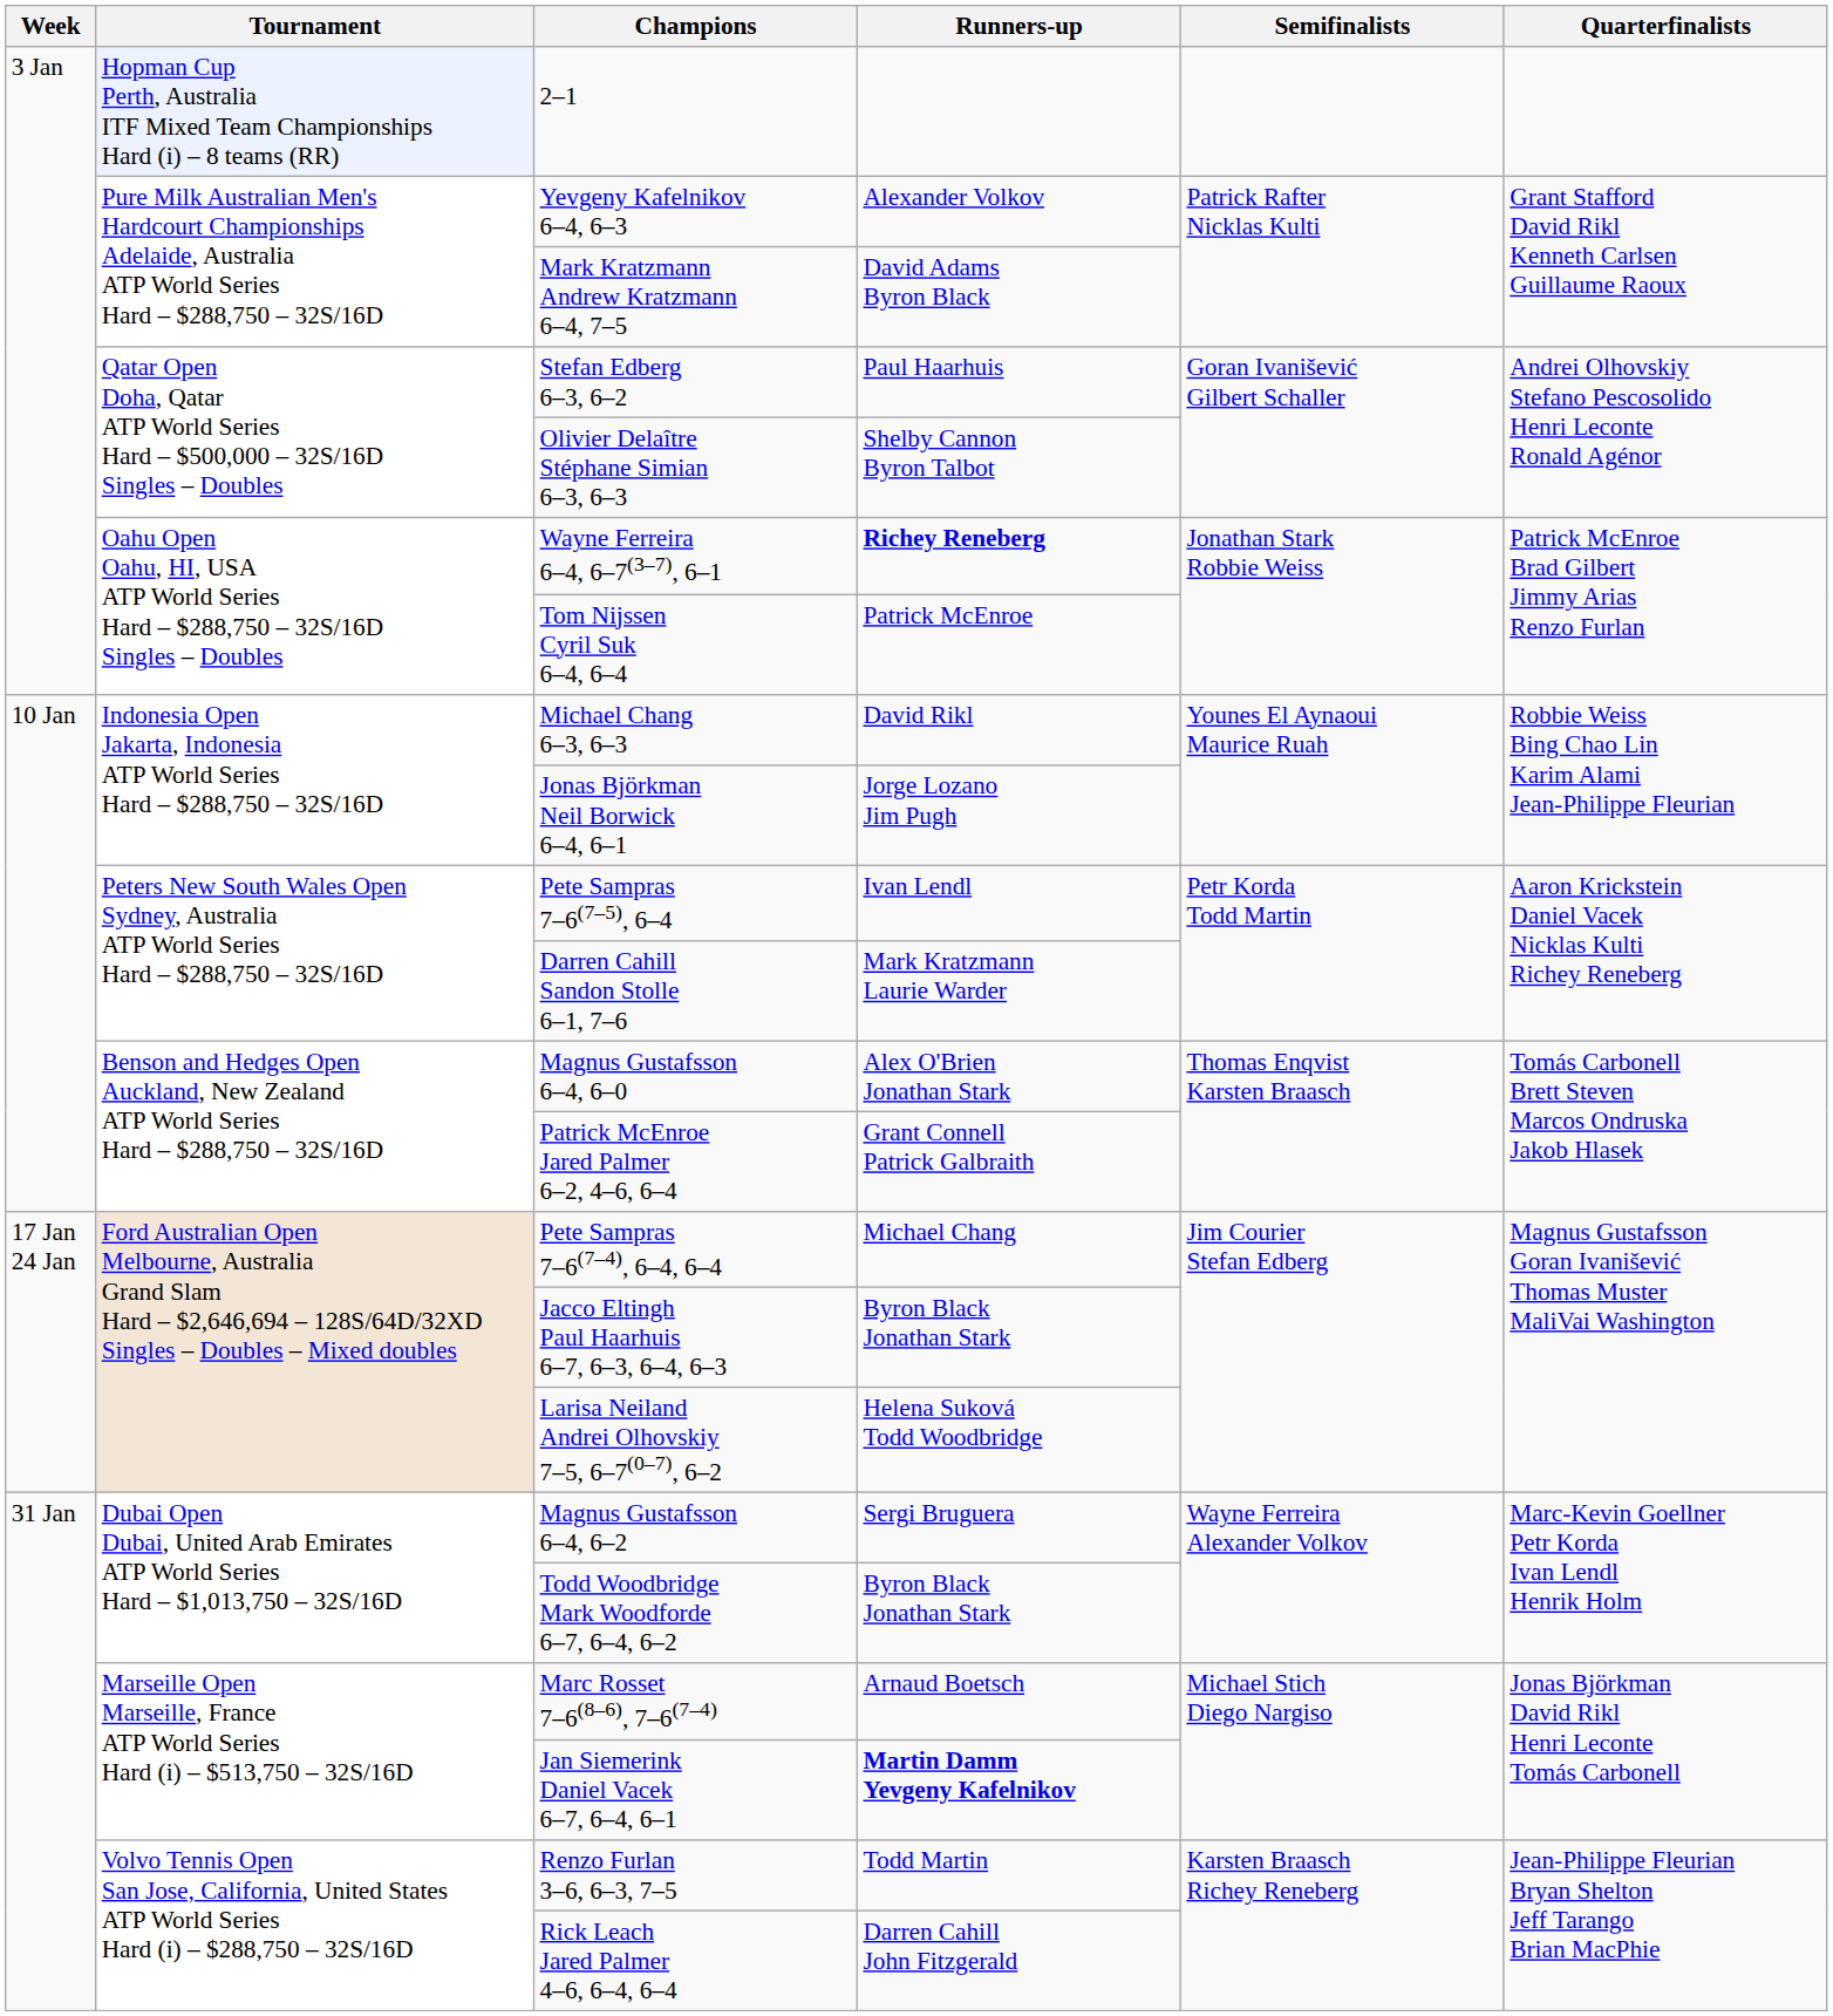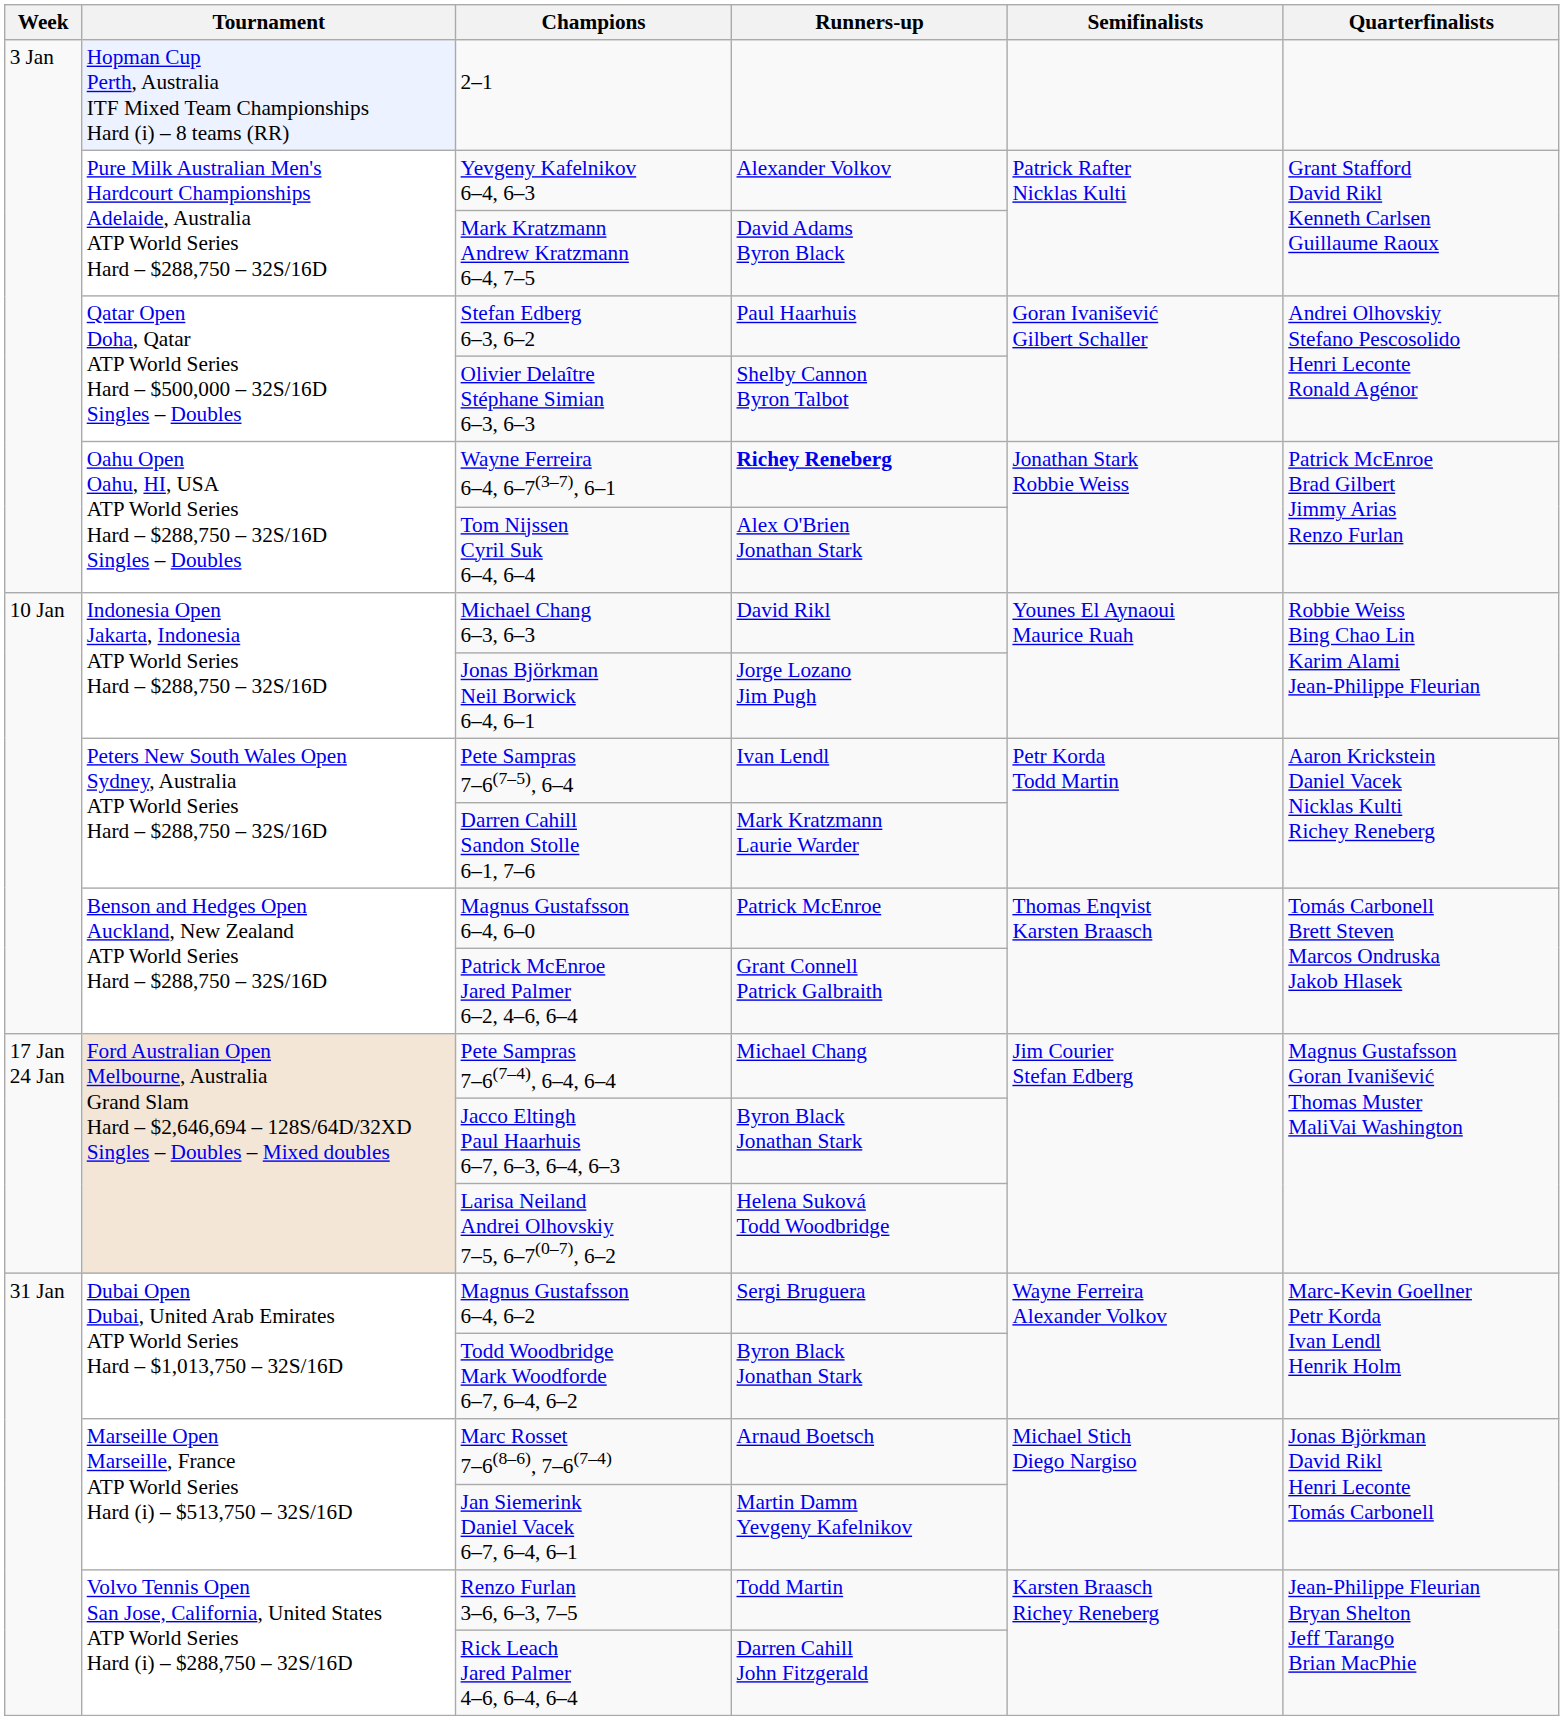 <table class=wikitable style=font-size:95%>
 <tr>
 <th style="width:48px;">Week</th>
 <th style="width:260px;">Tournament</th>
 <th style="width:190px;">Champions</th>
 <th style="width:190px;">Runners-up</th>
 <th style="width:190px;">Semifinalists</th>
 <th style="width:190px;">Quarterfinalists</th>
 </tr>
 <tr valign=top>
 <td rowspan=7>3 Jan</td>
 <td style="background:#ECF2FF;"><a href='#'>Hopman Cup</a><br> <a href='#'>Perth</a>, Australia<br>ITF Mixed Team Championships<br> Hard (i) – 8 teams (RR)</td>
 <td><br>2–1</td>
 <td></td>
 <td><br></td>
 <td><br><br><br></td>
 </tr>
 <tr valign=top>
 <td style="background:#FFF;" rowspan=2><a href='#'>Pure Milk Australian Men's <br> Hardcourt Championships</a><br> <a href='#'>Adelaide</a>, Australia<br>ATP World Series<br>Hard – $288,750 – 32S/16D</td>
 <td> <a href='#'>Yevgeny Kafelnikov</a><br> 6–4, 6–3</td>
 <td> <a href='#'>Alexander Volkov</a></td>
 <td rowspan=2> <a href='#'>Patrick Rafter</a><br> <a href='#'>Nicklas Kulti</a></td>
 <td rowspan=2> <a href='#'>Grant Stafford</a><br> <a href='#'>David Rikl</a><br> <a href='#'>Kenneth Carlsen</a><br> <a href='#'>Guillaume Raoux</a></td>
 </tr>
 <tr valign=top>
 <td> <a href='#'>Mark Kratzmann</a><br> <a href='#'>Andrew Kratzmann</a><br> 6–4, 7–5</td>
 <td> <a href='#'>David Adams</a><br> <a href='#'>Byron Black</a></td>
 </tr>
 <tr valign=top>
 <td style="background:#FFF;" rowspan=2><a href='#'>Qatar Open</a><br> <a href='#'>Doha</a>, Qatar<br>ATP World Series<br>Hard – $500,000 – 32S/16D <br> <a href='#'>Singles</a> – <a href='#'>Doubles</a></td>
 <td> <a href='#'>Stefan Edberg</a><br> 6–3, 6–2</td>
 <td> <a href='#'>Paul Haarhuis</a></td>
 <td rowspan=2> <a href='#'>Goran Ivanišević</a><br> <a href='#'>Gilbert Schaller</a></td>
 <td rowspan=2> <a href='#'>Andrei Olhovskiy</a><br> <a href='#'>Stefano Pescosolido</a><br> <a href='#'>Henri Leconte</a><br> <a href='#'>Ronald Agénor</a></td>
 </tr>
 <tr valign=top>
 <td> <a href='#'>Olivier Delaître</a><br> <a href='#'>Stéphane Simian</a><br> 6–3, 6–3</td>
 <td> <a href='#'>Shelby Cannon</a><br> <a href='#'>Byron Talbot</a></td>
 </tr>
 <tr valign=top>
 <td style="background:#FFF;" rowspan=2><a href='#'>Oahu Open</a><br> <a href='#'>Oahu</a>, <a href='#'>HI</a>, USA<br>ATP World Series<br>Hard – $288,750 – 32S/16D <br> <a href='#'>Singles</a> – <a href='#'>Doubles</a></td>
 <td> <a href='#'>Wayne Ferreira</a><br> 6–4, 6–7<sup>(3–7)</sup>, 6–1</td>
 <td><strong> <a href='#'>Richey Reneberg</a></strong></td>
 <td rowspan=2> <a href='#'>Jonathan Stark</a><br> <a href='#'>Robbie Weiss</a></td>
 <td rowspan=2> <a href='#'>Patrick McEnroe</a><br> <a href='#'>Brad Gilbert</a><br> <a href='#'>Jimmy Arias</a><br> <a href='#'>Renzo Furlan</a></td>
 </tr>
 <tr valign=top>
 <td> <a href='#'>Tom Nijssen</a><br> <a href='#'>Cyril Suk</a><br> 6–4, 6–4</td>
-<td> <a href='#'>Patrick McEnroe</a></td>
+<td> <a href='#'>Alex O'Brien</a><br> <a href='#'>Jonathan Stark</a></td>
 </tr>
 <tr valign=top>
 <td rowspan=6>10 Jan</td>
 <td style="background:#FFF;" rowspan=2><a href='#'>Indonesia Open</a><br> <a href='#'>Jakarta</a>, <a href='#'>Indonesia</a><br>ATP World Series<br>Hard – $288,750 – 32S/16D</td>
 <td> <a href='#'>Michael Chang</a><br> 6–3, 6–3</td>
 <td> <a href='#'>David Rikl</a></td>
 <td rowspan=2> <a href='#'>Younes El Aynaoui</a><br> <a href='#'>Maurice Ruah</a></td>
 <td rowspan=2> <a href='#'>Robbie Weiss</a><br> <a href='#'>Bing Chao Lin</a><br> <a href='#'>Karim Alami</a><br> <a href='#'>Jean-Philippe Fleurian</a></td>
 </tr>
 <tr valign=top>
 <td> <a href='#'>Jonas Björkman</a><br> <a href='#'>Neil Borwick</a><br> 6–4, 6–1</td>
 <td> <a href='#'>Jorge Lozano</a><br> <a href='#'>Jim Pugh</a></td>
 </tr>
 <tr valign=top>
 <td style="background:#FFF;" rowspan=2><a href='#'>Peters New South Wales Open</a><br> <a href='#'>Sydney</a>, Australia<br>ATP World Series<br>Hard – $288,750 – 32S/16D</td>
 <td> <a href='#'>Pete Sampras</a><br> 7–6<sup>(7–5)</sup>, 6–4</td>
 <td> <a href='#'>Ivan Lendl</a></td>
 <td rowspan=2> <a href='#'>Petr Korda</a><br> <a href='#'>Todd Martin</a></td>
 <td rowspan=2> <a href='#'>Aaron Krickstein</a><br> <a href='#'>Daniel Vacek</a><br> <a href='#'>Nicklas Kulti</a><br> <a href='#'>Richey Reneberg</a></td>
 </tr>
 <tr valign=top>
 <td> <a href='#'>Darren Cahill</a><br> <a href='#'>Sandon Stolle</a><br> 6–1, 7–6</td>
 <td> <a href='#'>Mark Kratzmann</a><br> <a href='#'>Laurie Warder</a></td>
 </tr>
 <tr valign=top>
 <td style="background:#FFF;" rowspan=2><a href='#'>Benson and Hedges Open</a><br> <a href='#'>Auckland</a>, New Zealand<br>ATP World Series<br>Hard – $288,750 – 32S/16D</td>
 <td> <a href='#'>Magnus Gustafsson</a><br> 6–4, 6–0</td>
-<td> <a href='#'>Alex O'Brien</a><br> <a href='#'>Jonathan Stark</a></td>
+<td> <a href='#'>Patrick McEnroe</a></td>
 <td rowspan=2> <a href='#'>Thomas Enqvist</a><br> <a href='#'>Karsten Braasch</a></td>
 <td rowspan=2> <a href='#'>Tomás Carbonell</a><br> <a href='#'>Brett Steven</a><br> <a href='#'>Marcos Ondruska</a><br> <a href='#'>Jakob Hlasek</a></td>
 </tr>
 <tr valign=top>
 <td> <a href='#'>Patrick McEnroe</a><br> <a href='#'>Jared Palmer</a><br> 6–2, 4–6, 6–4</td>
 <td> <a href='#'>Grant Connell</a><br> <a href='#'>Patrick Galbraith</a></td>
 </tr>
 <tr valign=top>
 <td rowspan=3>17 Jan<br>24 Jan</td>
 <td bgcolor="#F3E6D7" rowspan=3><a href='#'>Ford Australian Open</a><br> <a href='#'>Melbourne</a>, Australia<br>Grand Slam<br>Hard – $2,646,694 – 128S/64D/32XD <br> <a href='#'>Singles</a> – <a href='#'>Doubles</a> – <a href='#'>Mixed doubles</a></td>
 <td> <a href='#'>Pete Sampras</a><br>7–6<sup>(7–4)</sup>, 6–4, 6–4</td>
 <td> <a href='#'>Michael Chang</a></td>
 <td rowspan=3> <a href='#'>Jim Courier</a> <br>  <a href='#'>Stefan Edberg</a></td>
 <td rowspan=3> <a href='#'>Magnus Gustafsson</a> <br>  <a href='#'>Goran Ivanišević</a> <br>  <a href='#'>Thomas Muster</a> <br>  <a href='#'>MaliVai Washington</a></td>
 </tr>
 <tr valign=top>
 <td> <a href='#'>Jacco Eltingh</a><br> <a href='#'>Paul Haarhuis</a><br> 6–7, 6–3, 6–4, 6–3</td>
 <td> <a href='#'>Byron Black</a><br> <a href='#'>Jonathan Stark</a></td>
 </tr>
 <tr valign=top>
 <td> <a href='#'>Larisa Neiland</a><br> <a href='#'>Andrei Olhovskiy</a><br> 7–5, 6–7<sup>(0–7)</sup>, 6–2</td>
 <td> <a href='#'>Helena Suková</a><br> <a href='#'>Todd Woodbridge</a></td>
 </tr>
 <tr valign=top>
 <td rowspan=6>31 Jan</td>
 <td style="background:#FFF;" rowspan=2><a href='#'>Dubai Open</a><br> <a href='#'>Dubai</a>, United Arab Emirates<br>ATP World Series<br>Hard – $1,013,750 – 32S/16D</td>
 <td> <a href='#'>Magnus Gustafsson</a><br> 6–4, 6–2</td>
 <td> <a href='#'>Sergi Bruguera</a></td>
 <td rowspan=2> <a href='#'>Wayne Ferreira</a><br> <a href='#'>Alexander Volkov</a></td>
 <td rowspan=2> <a href='#'>Marc-Kevin Goellner</a><br> <a href='#'>Petr Korda</a><br> <a href='#'>Ivan Lendl</a><br> <a href='#'>Henrik Holm</a></td>
 </tr>
 <tr valign=top>
 <td> <a href='#'>Todd Woodbridge</a><br> <a href='#'>Mark Woodforde</a><br> 6–7, 6–4, 6–2</td>
 <td> <a href='#'>Byron Black</a><br> <a href='#'>Jonathan Stark</a></td>
 </tr>
 <tr valign=top>
 <td style="background:#FFF;" rowspan=2><a href='#'>Marseille Open</a><br> <a href='#'>Marseille</a>, France<br>ATP World Series<br>Hard (i) – $513,750 – 32S/16D</td>
 <td> <a href='#'>Marc Rosset</a><br> 7–6<sup>(8–6)</sup>, 7–6<sup>(7–4)</sup></td>
 <td> <a href='#'>Arnaud Boetsch</a></td>
 <td rowspan=2> <a href='#'>Michael Stich</a><br> <a href='#'>Diego Nargiso</a></td>
 <td rowspan=2> <a href='#'>Jonas Björkman</a><br> <a href='#'>David Rikl</a><br> <a href='#'>Henri Leconte</a><br> <a href='#'>Tomás Carbonell</a></td>
 </tr>
 <tr valign=top>
 <td> <a href='#'>Jan Siemerink</a><br> <a href='#'>Daniel Vacek</a><br> 6–7, 6–4, 6–1</td>
-<td><strong> <a href='#'>Martin Damm</a><br> <a href='#'>Yevgeny Kafelnikov</a></strong></td>
+<td> <a href='#'>Martin Damm</a><br> <a href='#'>Yevgeny Kafelnikov</a></td>
 </tr>
 <tr valign=top>
 <td style="background:#FFF;" rowspan=2><a href='#'>Volvo Tennis Open</a><br> <a href='#'>San Jose, California</a>, United States<br>ATP World Series<br>Hard (i) – $288,750 – 32S/16D</td>
 <td> <a href='#'>Renzo Furlan</a><br> 3–6, 6–3, 7–5</td>
 <td> <a href='#'>Todd Martin</a></td>
 <td rowspan=2> <a href='#'>Karsten Braasch</a><br> <a href='#'>Richey Reneberg</a></td>
 <td rowspan=2> <a href='#'>Jean-Philippe Fleurian</a><br> <a href='#'>Bryan Shelton</a><br> <a href='#'>Jeff Tarango</a><br> <a href='#'>Brian MacPhie</a></td>
 </tr>
 <tr valign=top>
 <td> <a href='#'>Rick Leach</a><br> <a href='#'>Jared Palmer</a><br> 4–6, 6–4, 6–4</td>
 <td> <a href='#'>Darren Cahill</a><br> <a href='#'>John Fitzgerald</a></td>
 </tr>
 </table>
